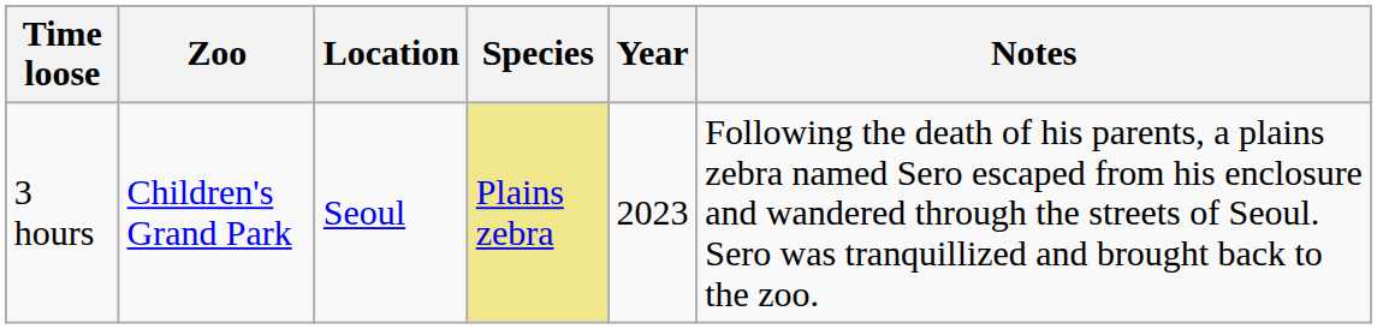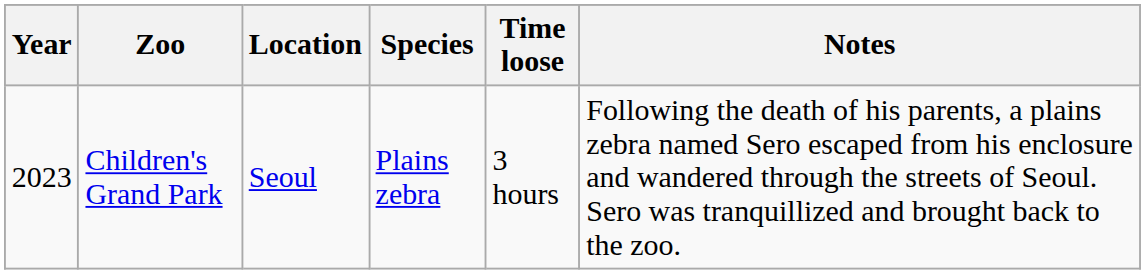 <table class="wikitable sortable">
 <tr>
-<th>Time loose</th>
+<th data-sort-type="number">Year</th>
 <th>Zoo</th>
 <th>Location</th>
 <th>Species</th>
-<th data-sort-type="number">Year</th>
+<th>Time loose</th>
 <th>Notes</th>
 </tr>
 <tr>
-<td>3 hours</td>
+<td>2023</td>
 <td><a href='#'>Children's Grand Park</a></td>
 <td><a href='#'>Seoul</a></td>
-<td style="background: khaki;"><a href='#'>Plains zebra</a></td>
-<td>2023</td>
+<td><a href='#'>Plains zebra</a></td>
+<td>3 hours</td>
 <td>Following the death of his parents, a plains zebra named Sero escaped from his enclosure and wandered through the streets of Seoul. Sero was tranquillized and brought back to the zoo.</td>
 </tr>
 </table>
